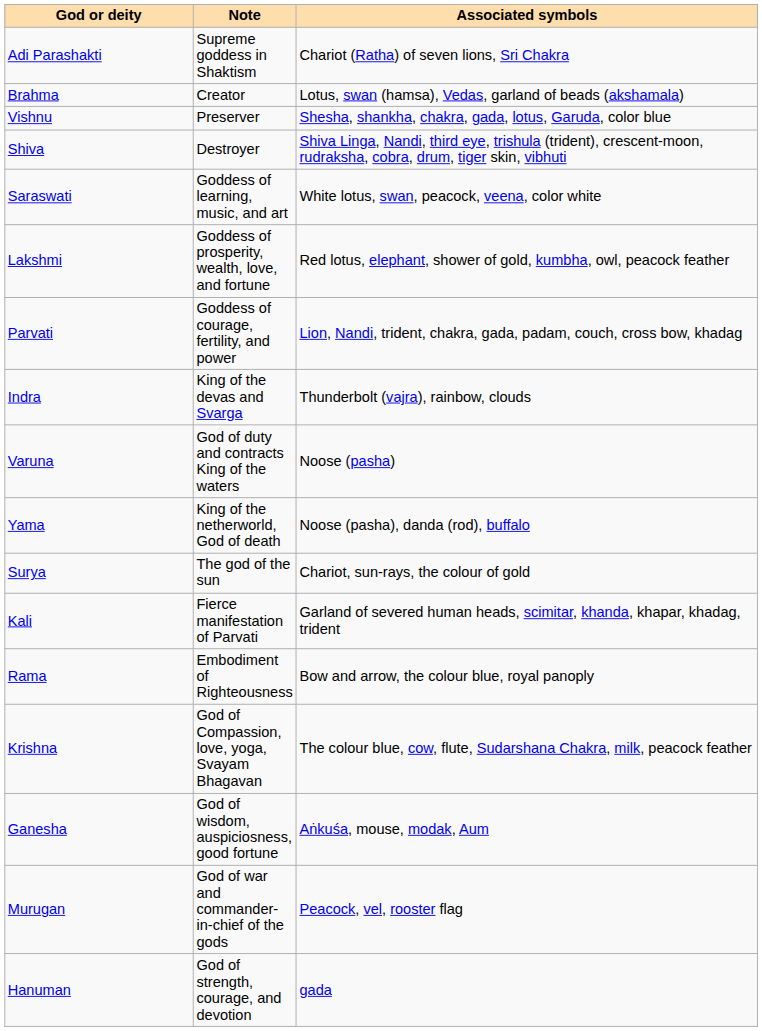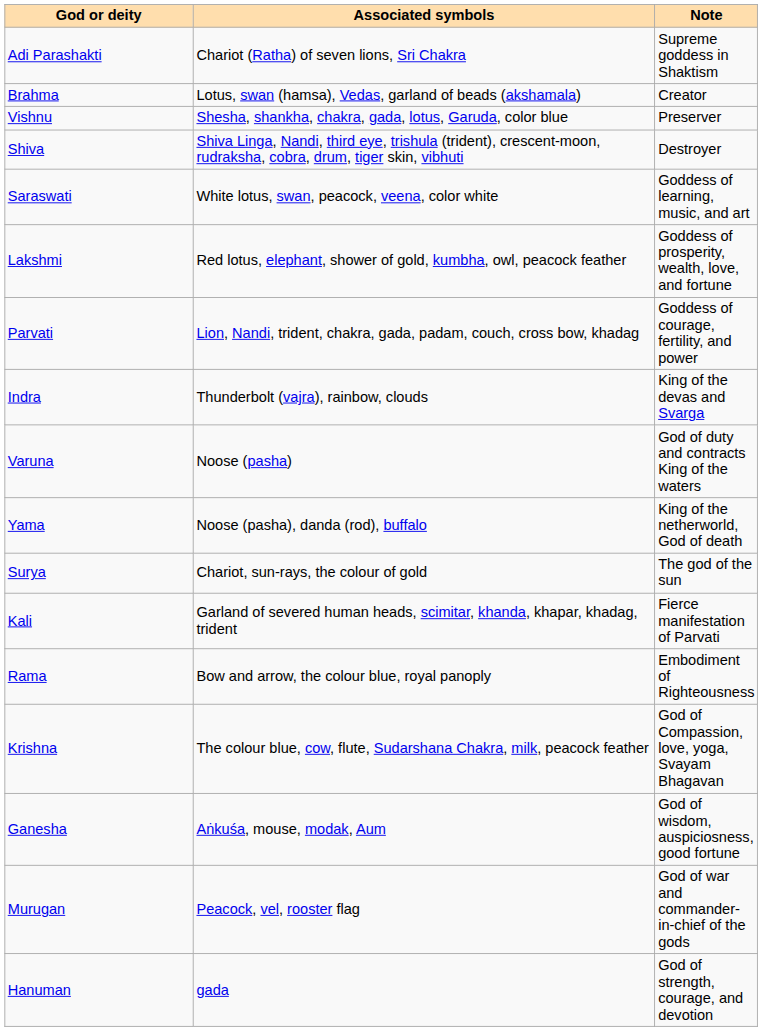 <table class="wikitable" style="margin: 1em auto 1em auto" cellpadding="2">
 <tr>
 <th width="200"; style="background:#ffdead;">God or deity</th>
+<th width="500"; style="background:#ffdead;">Associated symbols</th>
 <th width="100"; style="background:#ffdead;">Note</th>
-<th width="500"; style="background:#ffdead;">Associated symbols</th>
 </tr>
 <tr>
 <td><a href='#'>Adi Parashakti</a></td>
+<td>Chariot (<a href='#'>Ratha</a>) of seven lions, <a href='#'>Sri Chakra</a></td>
 <td>Supreme goddess in Shaktism</td>
-<td>Chariot (<a href='#'>Ratha</a>) of seven lions, <a href='#'>Sri Chakra</a></td>
 </tr>
 <tr>
 <td><a href='#'>Brahma</a></td>
+<td>Lotus, <a href='#'>swan</a> (hamsa), <a href='#'>Vedas</a>, garland of beads (<a href='#'>akshamala</a>)</td>
 <td>Creator</td>
-<td>Lotus, <a href='#'>swan</a> (hamsa), <a href='#'>Vedas</a>, garland of beads (<a href='#'>akshamala</a>)</td>
 </tr>
 <tr>
 <td><a href='#'>Vishnu</a></td>
+<td><a href='#'>Shesha</a>, <a href='#'>shankha</a>, <a href='#'>chakra</a>, <a href='#'>gada</a>, <a href='#'>lotus</a>, <a href='#'>Garuda</a>, color blue</td>
 <td>Preserver</td>
-<td><a href='#'>Shesha</a>, <a href='#'>shankha</a>, <a href='#'>chakra</a>, <a href='#'>gada</a>, <a href='#'>lotus</a>, <a href='#'>Garuda</a>, color blue</td>
 </tr>
 <tr>
 <td><a href='#'>Shiva</a></td>
+<td><a href='#'>Shiva Linga</a>, <a href='#'>Nandi</a>, <a href='#'>third eye</a>, <a href='#'>trishula</a> (trident), crescent-moon, <a href='#'>rudraksha</a>, <a href='#'>cobra</a>, <a href='#'>drum</a>, <a href='#'>tiger</a> skin,  <a href='#'>vibhuti</a></td>
 <td>Destroyer</td>
-<td><a href='#'>Shiva Linga</a>, <a href='#'>Nandi</a>, <a href='#'>third eye</a>, <a href='#'>trishula</a> (trident), crescent-moon, <a href='#'>rudraksha</a>, <a href='#'>cobra</a>, <a href='#'>drum</a>, <a href='#'>tiger</a> skin,  <a href='#'>vibhuti</a></td>
 </tr>
 <tr>
 <td><a href='#'>Saraswati</a></td>
+<td>White lotus, <a href='#'>swan</a>, peacock, <a href='#'>veena</a>, color white</td>
 <td>Goddess of learning, music, and art <br></td>
-<td>White lotus, <a href='#'>swan</a>, peacock, <a href='#'>veena</a>, color white</td>
 </tr>
 <tr>
 <td><a href='#'>Lakshmi</a></td>
+<td>Red lotus, <a href='#'>elephant</a>, shower of gold, <a href='#'>kumbha</a>, owl, peacock feather</td>
 <td>Goddess of prosperity, wealth, love, and fortune</td>
-<td>Red lotus, <a href='#'>elephant</a>, shower of gold, <a href='#'>kumbha</a>, owl, peacock feather</td>
 </tr>
 <tr>
 <td><a href='#'>Parvati</a></td>
+<td><a href='#'>Lion</a>, <a href='#'>Nandi</a>, trident, chakra, gada, padam, couch, cross bow, khadag</td>
 <td>Goddess of courage, fertility, and power</td>
-<td><a href='#'>Lion</a>, <a href='#'>Nandi</a>, trident, chakra, gada, padam, couch, cross bow, khadag</td>
 </tr>
 <tr>
 <td><a href='#'>Indra</a></td>
+<td>Thunderbolt (<a href='#'>vajra</a>), rainbow, clouds</td>
 <td>King of the devas and <a href='#'>Svarga</a></td>
-<td>Thunderbolt (<a href='#'>vajra</a>), rainbow, clouds</td>
 </tr>
 <tr>
 <td><a href='#'>Varuna</a></td>
+<td>Noose (<a href='#'>pasha</a>)</td>
 <td>God of duty and contracts <br> King of the waters</td>
-<td>Noose (<a href='#'>pasha</a>)</td>
 </tr>
 <tr>
 <td><a href='#'>Yama</a></td>
+<td>Noose (pasha), danda (rod), <a href='#'>buffalo</a></td>
 <td>King of the netherworld, God of death</td>
-<td>Noose (pasha), danda (rod), <a href='#'>buffalo</a></td>
 </tr>
 <tr>
 <td><a href='#'>Surya</a></td>
+<td>Chariot, sun-rays, the colour of gold</td>
 <td>The god of the sun</td>
-<td>Chariot, sun-rays, the colour of gold</td>
 </tr>
 <tr>
 <td><a href='#'>Kali</a></td>
+<td>Garland of severed human heads, <a href='#'>scimitar</a>, <a href='#'>khanda</a>, khapar, khadag, trident</td>
 <td>Fierce manifestation of Parvati</td>
-<td>Garland of severed human heads, <a href='#'>scimitar</a>, <a href='#'>khanda</a>, khapar, khadag, trident</td>
 </tr>
 <tr>
 <td><a href='#'>Rama</a></td>
+<td>Bow and arrow, the colour blue, royal panoply</td>
 <td>Embodiment of Righteousness</td>
-<td>Bow and arrow, the colour blue, royal panoply</td>
 </tr>
 <tr>
 <td><a href='#'>Krishna</a></td>
+<td>The colour blue, <a href='#'>cow</a>, flute, <a href='#'>Sudarshana Chakra</a>, <a href='#'>milk</a>, peacock feather</td>
 <td>God of Compassion, love, yoga, Svayam Bhagavan</td>
-<td>The colour blue, <a href='#'>cow</a>, flute, <a href='#'>Sudarshana Chakra</a>, <a href='#'>milk</a>, peacock feather</td>
 </tr>
 <tr>
 <td><a href='#'>Ganesha</a></td>
+<td><a href='#'>Aṅkuśa</a>, mouse, <a href='#'>modak</a>, <a href='#'>Aum</a></td>
 <td>God of wisdom, auspiciosness, good fortune</td>
-<td><a href='#'>Aṅkuśa</a>, mouse, <a href='#'>modak</a>, <a href='#'>Aum</a></td>
 </tr>
 <tr>
 <td><a href='#'>Murugan</a></td>
+<td><a href='#'>Peacock</a>, <a href='#'>vel</a>, <a href='#'>rooster</a> flag</td>
 <td>God of war and commander-in-chief of the gods</td>
-<td><a href='#'>Peacock</a>, <a href='#'>vel</a>, <a href='#'>rooster</a> flag</td>
 </tr>
 <tr>
 <td><a href='#'>Hanuman</a></td>
+<td><a href='#'>gada</a></td>
 <td>God of strength, courage, and devotion</td>
-<td><a href='#'>gada</a></td>
 </tr>
 </table>
